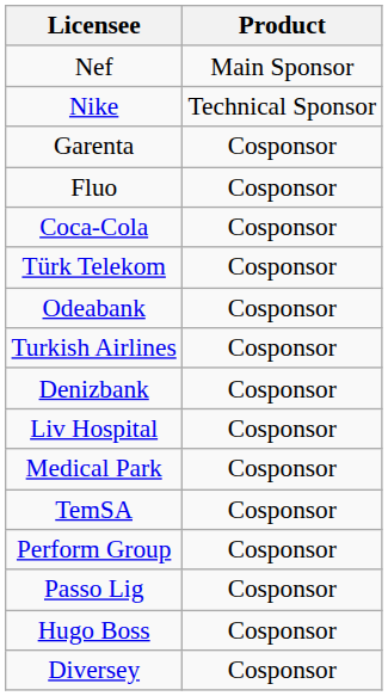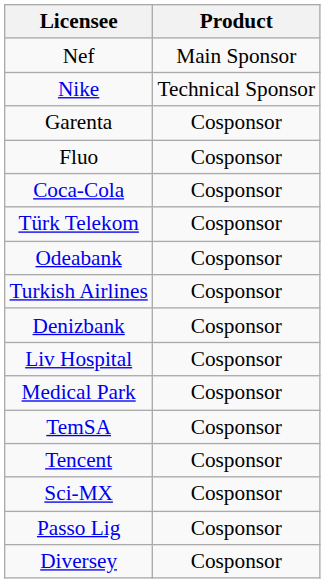 <table class="wikitable" style="text-align: center">
 <tr>
 <th>Licensee</th>
 <th>Product</th>
 </tr>
 <tr>
 <td>Nef</td>
 <td>Main Sponsor</td>
 </tr>
 <tr>
 <td><a href='#'>Nike</a></td>
 <td>Technical Sponsor</td>
 </tr>
 <tr>
 <td>Garenta</td>
 <td>Cosponsor</td>
 </tr>
 <tr>
 <td>Fluo</td>
 <td>Cosponsor</td>
 </tr>
 <tr>
 <td><a href='#'>Coca-Cola</a></td>
 <td>Cosponsor</td>
 </tr>
 <tr>
 <td><a href='#'>Türk Telekom</a></td>
 <td>Cosponsor</td>
 </tr>
 <tr>
 <td><a href='#'>Odeabank</a></td>
 <td>Cosponsor</td>
 </tr>
 <tr>
 <td><a href='#'>Turkish Airlines</a></td>
 <td>Cosponsor</td>
 </tr>
 <tr>
 <td><a href='#'>Denizbank</a></td>
 <td>Cosponsor</td>
 </tr>
 <tr>
 <td><a href='#'>Liv Hospital</a></td>
 <td>Cosponsor</td>
 </tr>
 <tr>
 <td><a href='#'>Medical Park</a></td>
 <td>Cosponsor</td>
 </tr>
 <tr>
 <td><a href='#'>TemSA</a></td>
 <td>Cosponsor</td>
 </tr>
 <tr>
-<td><a href='#'>Perform Group</a></td>
+<td><a href='#'>Tencent</a></td>
+<td>Cosponsor</td>
+</tr>
+<tr>
+<td><a href='#'>Sci-MX</a></td>
 <td>Cosponsor</td>
 </tr>
 <tr>
 <td><a href='#'>Passo Lig</a></td>
 <td>Cosponsor</td>
 </tr>
 <tr>
-<td><a href='#'>Hugo Boss</a></td>
-<td>Cosponsor</td>
-</tr>
-<tr>
 <td><a href='#'>Diversey</a></td>
 <td>Cosponsor</td>
 </tr>
 </table>
